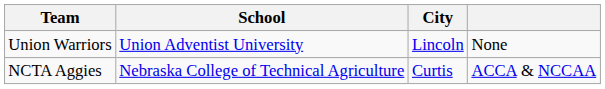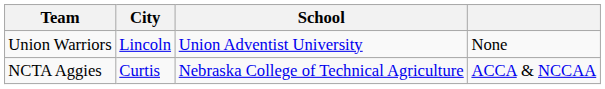 <table class="sortable wikitable">
 <tr>
 <th>Team</th>
+<th>City</th>
 <th>School</th>
-<th>City</th>
 <th></th>
 </tr>
 <tr>
 <td>Union Warriors</td>
+<td><a href='#'>Lincoln</a></td>
 <td><a href='#'>Union Adventist University</a></td>
-<td><a href='#'>Lincoln</a></td>
 <td>None</td>
 </tr>
 <tr>
 <td>NCTA Aggies</td>
+<td><a href='#'>Curtis</a></td>
 <td><a href='#'>Nebraska College of Technical Agriculture</a></td>
-<td><a href='#'>Curtis</a></td>
 <td><a href='#'>ACCA</a> & <a href='#'>NCCAA</a></td>
 </tr>
 </table>
